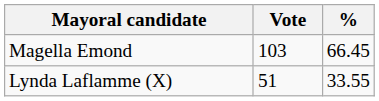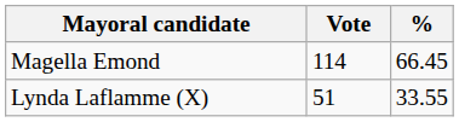 <table class="wikitable">
 <tr>
 <th bgcolor="#DDDDFF" width="200px">Mayoral candidate</th>
 <th bgcolor="#DDDDFF" width="50px">Vote</th>
 <th bgcolor="#DDDDFF" width="30px">%</th>
 </tr>
 <tr>
 <td>Magella Emond</td>
-<td>103</td>
+<td>114</td>
 <td>66.45</td>
 </tr>
 <tr>
 <td>Lynda Laflamme (X)</td>
 <td>51</td>
 <td>33.55</td>
 </tr>
 </table>
